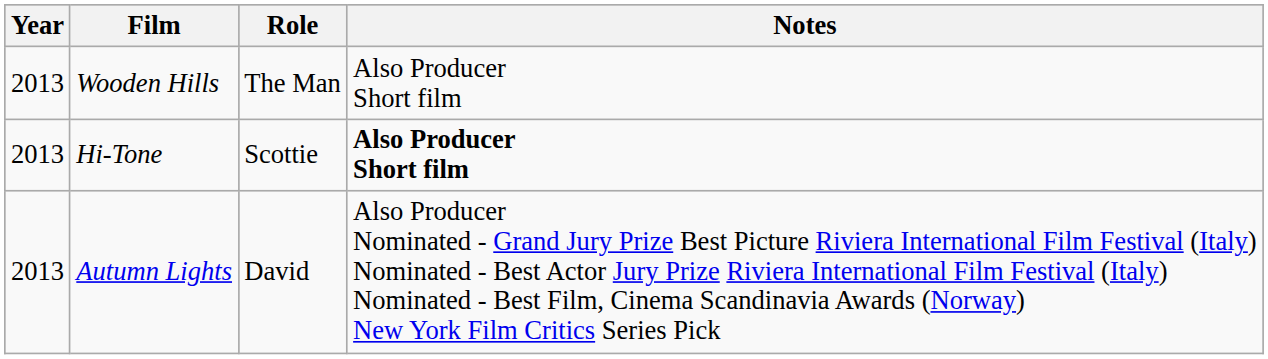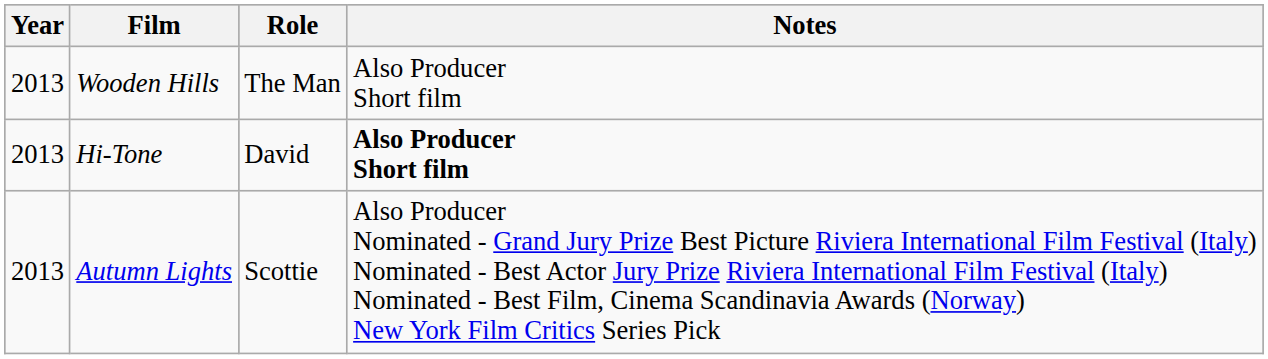 <table class="wikitable">
 <tr>
 <th>Year</th>
 <th>Film</th>
 <th>Role</th>
 <th>Notes</th>
 </tr>
 <tr>
 <td>2013</td>
 <td><em>Wooden Hills</em></td>
 <td>The Man</td>
 <td>Also Producer<br>Short film</td>
 </tr>
 <tr>
 <td>2013</td>
 <td><em>Hi-Tone</em></td>
-<td>Scottie</td>
+<td>David</td>
 <td><strong>Also Producer<br>Short film</strong></td>
 </tr>
 <tr>
 <td>2013</td>
 <td><em><a href='#'>Autumn Lights</a></em></td>
-<td>David</td>
+<td>Scottie</td>
 <td>Also Producer<br>Nominated - <a href='#'>Grand Jury Prize</a> Best Picture <a href='#'>Riviera International Film Festival</a> (<a href='#'>Italy</a>)<br>Nominated - Best Actor <a href='#'>Jury Prize</a> <a href='#'>Riviera International Film Festival</a> (<a href='#'>Italy</a>)<br>Nominated - Best Film, Cinema Scandinavia Awards (<a href='#'>Norway</a>)<br><a href='#'>New York Film Critics</a> Series Pick</td>
 </tr>
 </table>
